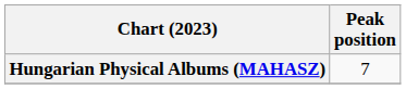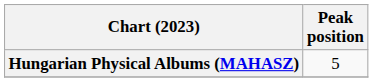 <table class="wikitable sortable plainrowheaders" style="text-align:center">
 <tr>
 <th scope="col">Chart (2023)</th>
 <th scope="col">Peak<br>position</th>
 </tr>
 <tr>
 <th scope="row">Hungarian Physical Albums (<a href='#'>MAHASZ</a>)</th>
-<td>7</td>
+<td>5</td>
 </tr>
 <tr>
 </tr>
 </table>
